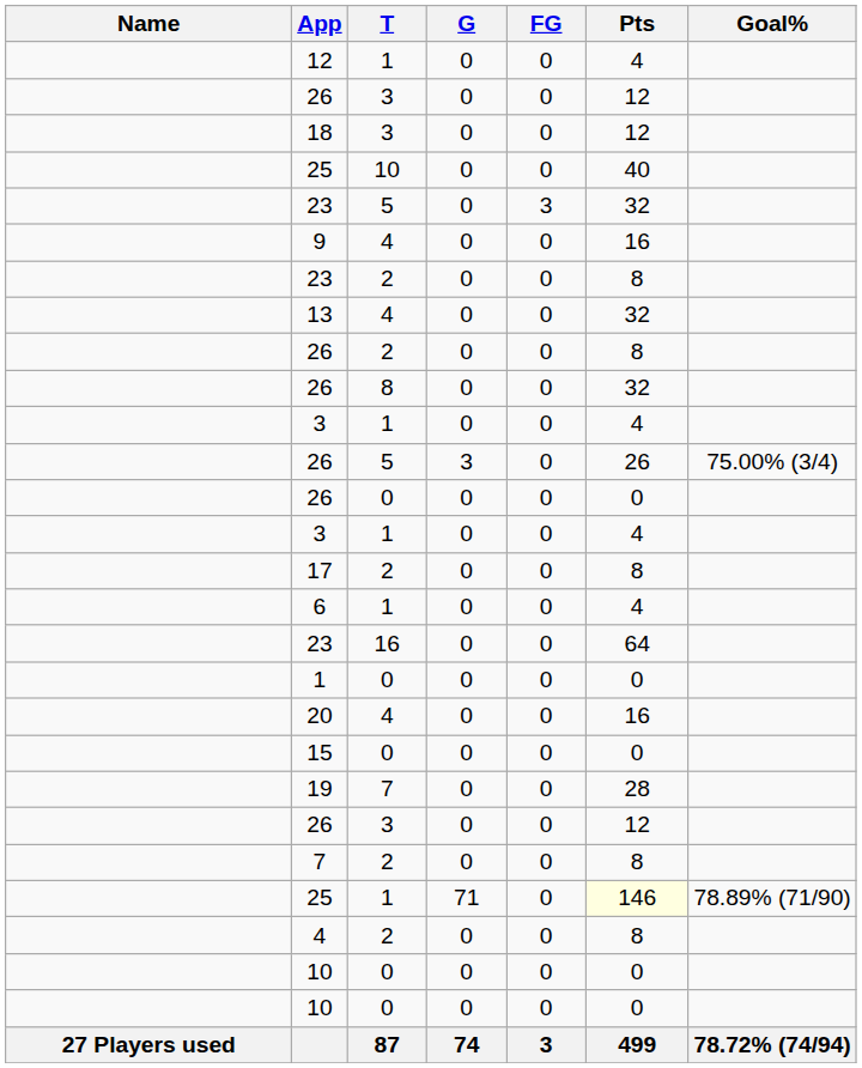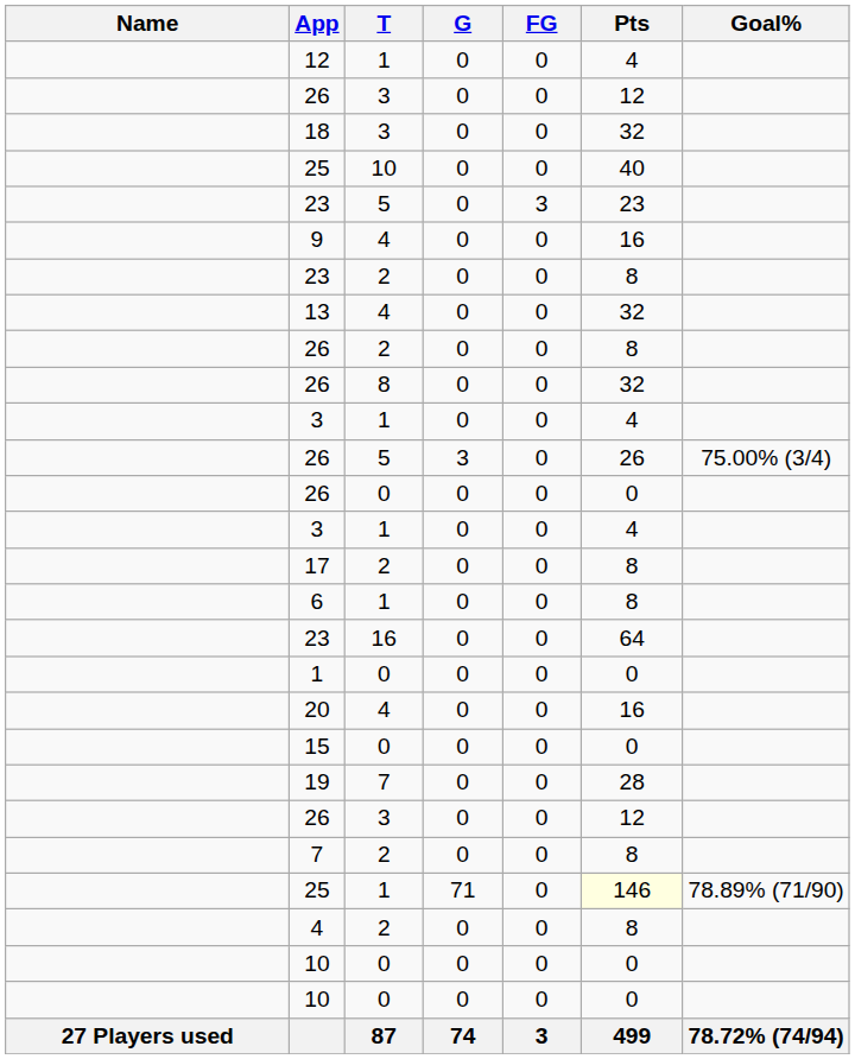 <table class="wikitable sortable" style="text-align: center;">
 <tr>
 <th style="width:12em">Name</th>
 <th><a href='#'>App</a></th>
 <th style="width:3em"><a href='#'>T</a></th>
 <th style="width:3em"><a href='#'>G</a></th>
 <th style="width:3em"><a href='#'>FG</a></th>
 <th style="width:4em">Pts</th>
 <th>Goal%</th>
 </tr>
 <tr>
 <td style="text-align:left;"></td>
 <td>12</td>
 <td>1</td>
 <td>0</td>
 <td>0</td>
 <td>4</td>
 <td></td>
 </tr>
 <tr>
 <td style="text-align:left;"></td>
 <td>26</td>
 <td>3</td>
 <td>0</td>
 <td>0</td>
 <td>12</td>
 <td></td>
 </tr>
 <tr>
 <td style="text-align:left;"></td>
 <td>18</td>
 <td>3</td>
 <td>0</td>
 <td>0</td>
-<td>12</td>
+<td>32</td>
 <td></td>
 </tr>
 <tr>
 <td style="text-align:left;"></td>
 <td>25</td>
 <td>10</td>
 <td>0</td>
 <td>0</td>
 <td>40</td>
 <td></td>
 </tr>
 <tr>
 <td style="text-align:left;"></td>
 <td>23</td>
 <td>5</td>
 <td>0</td>
 <td>3</td>
-<td>32</td>
+<td>23</td>
 <td></td>
 </tr>
 <tr>
 <td style="text-align:left;"></td>
 <td>9</td>
 <td>4</td>
 <td>0</td>
 <td>0</td>
 <td>16</td>
 <td></td>
 </tr>
 <tr>
 <td style="text-align:left;"></td>
 <td>23</td>
 <td>2</td>
 <td>0</td>
 <td>0</td>
 <td>8</td>
 <td></td>
 </tr>
 <tr>
 <td style="text-align:left;"></td>
 <td>13</td>
 <td>4</td>
 <td>0</td>
 <td>0</td>
 <td>32</td>
 <td></td>
 </tr>
 <tr>
 <td style="text-align:left;"></td>
 <td>26</td>
 <td>2</td>
 <td>0</td>
 <td>0</td>
 <td>8</td>
 <td></td>
 </tr>
 <tr>
 <td style="text-align:left;"></td>
 <td>26</td>
 <td>8</td>
 <td>0</td>
 <td>0</td>
 <td>32</td>
 <td></td>
 </tr>
 <tr>
 <td style="text-align:left;"></td>
 <td>3</td>
 <td>1</td>
 <td>0</td>
 <td>0</td>
 <td>4</td>
 <td></td>
 </tr>
 <tr>
 <td style="text-align:left;"></td>
 <td>26</td>
 <td>5</td>
 <td>3</td>
 <td>0</td>
 <td>26</td>
 <td>75.00% (3/4)</td>
 </tr>
 <tr>
 <td style="text-align:left;"></td>
 <td>26</td>
 <td>0</td>
 <td>0</td>
 <td>0</td>
 <td>0</td>
 <td></td>
 </tr>
 <tr>
 <td style="text-align:left;"></td>
 <td>3</td>
 <td>1</td>
 <td>0</td>
 <td>0</td>
 <td>4</td>
 <td></td>
 </tr>
 <tr>
 <td style="text-align:left;"></td>
 <td>17</td>
 <td>2</td>
 <td>0</td>
 <td>0</td>
 <td>8</td>
 <td></td>
 </tr>
 <tr>
 <td style="text-align:left;"></td>
 <td>6</td>
 <td>1</td>
 <td>0</td>
 <td>0</td>
-<td>4</td>
+<td>8</td>
 <td></td>
 </tr>
 <tr>
 <td style="text-align:left;"></td>
 <td>23</td>
 <td>16</td>
 <td>0</td>
 <td>0</td>
 <td>64</td>
 <td></td>
 </tr>
 <tr>
 <td style="text-align:left;"></td>
 <td>1</td>
 <td>0</td>
 <td>0</td>
 <td>0</td>
 <td>0</td>
 <td></td>
 </tr>
 <tr>
 <td style="text-align:left;"></td>
 <td>20</td>
 <td>4</td>
 <td>0</td>
 <td>0</td>
 <td>16</td>
 <td></td>
 </tr>
 <tr>
 <td style="text-align:left;"></td>
 <td>15</td>
 <td>0</td>
 <td>0</td>
 <td>0</td>
 <td>0</td>
 <td></td>
 </tr>
 <tr>
 <td style="text-align:left;"></td>
 <td>19</td>
 <td>7</td>
 <td>0</td>
 <td>0</td>
 <td>28</td>
 <td></td>
 </tr>
 <tr>
 <td style="text-align:left;"></td>
 <td>26</td>
 <td>3</td>
 <td>0</td>
 <td>0</td>
 <td>12</td>
 <td></td>
 </tr>
 <tr>
 <td style="text-align:left;"></td>
 <td>7</td>
 <td>2</td>
 <td>0</td>
 <td>0</td>
 <td>8</td>
 <td></td>
 </tr>
 <tr>
 <td style="text-align:left;"></td>
 <td>25</td>
 <td>1</td>
 <td>71</td>
 <td>0</td>
 <td style="background: lightyellow;">146</td>
 <td>78.89% (71/90)</td>
 </tr>
 <tr>
 <td style="text-align:left;"></td>
 <td>4</td>
 <td>2</td>
 <td>0</td>
 <td>0</td>
 <td>8</td>
 <td></td>
 </tr>
 <tr>
 <td style="text-align:left;"></td>
 <td>10</td>
 <td>0</td>
 <td>0</td>
 <td>0</td>
 <td>0</td>
 <td></td>
 </tr>
 <tr>
 <td style="text-align:left;"></td>
 <td>10</td>
 <td>0</td>
 <td>0</td>
 <td>0</td>
 <td>0</td>
 <td></td>
 </tr>
 <tr class="sortbottom">
 <th>27 Players used</th>
 <th></th>
 <th>87</th>
 <th>74</th>
 <th>3</th>
 <th>499</th>
 <th>78.72% (74/94)</th>
 </tr>
 </table>
